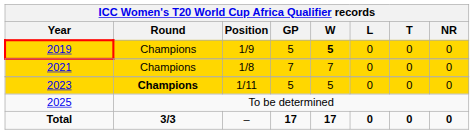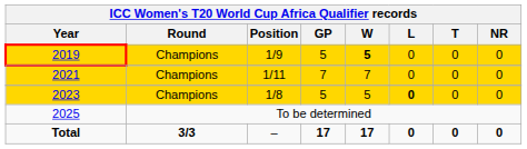 <table class="wikitable" style="text-align: center; width=900px;">
 <tr>
 <th colspan=9><a href='#'>ICC Women's T20 World Cup Africa Qualifier</a> records</th>
 </tr>
 <tr>
 <th width=150>Year</th>
 <th width=150>Round</th>
 <th width=50>Position</th>
 <th width=50>GP</th>
 <th width=50>W</th>
 <th width=50>L</th>
 <th width=50>T</th>
 <th width=50>NR</th>
 </tr>
 <tr bgcolor=gold>
 <td style="border: 3px solid red"> <a href='#'>2019</a></td>
 <td>Champions</td>
 <td>1/9</td>
 <td>5</td>
 <td><strong>5</strong></td>
 <td>0</td>
 <td>0</td>
 <td>0</td>
 </tr>
 <tr>
 </tr>
 <tr bgcolor=gold>
 <td> <a href='#'>2021</a></td>
 <td>Champions</td>
-<td>1/8</td>
+<td>1/11</td>
 <td>7</td>
 <td>7</td>
 <td>0</td>
 <td>0</td>
 <td>0</td>
 </tr>
 <tr>
 </tr>
 <tr bgcolor=gold>
 <td> <a href='#'>2023</a></td>
-<td><strong>Champions</strong></td>
-<td>1/11</td>
+<td>Champions</td>
+<td>1/8</td>
 <td>5</td>
 <td>5</td>
-<td>0</td>
+<td><strong>0</strong></td>
 <td>0</td>
 <td>0</td>
 </tr>
 <tr>
 <td> <a href='#'>2025</a></td>
 <td colspan=8>To be determined</td>
 </tr>
 <tr>
 <td><strong>Total</strong></td>
 <td><strong>3/3</strong></td>
 <td>–</td>
 <td><strong>17</strong></td>
 <td><strong>17</strong></td>
 <td><strong>0</strong></td>
 <td><strong>0</strong></td>
 <td><strong>0</strong></td>
 </tr>
 </table>
